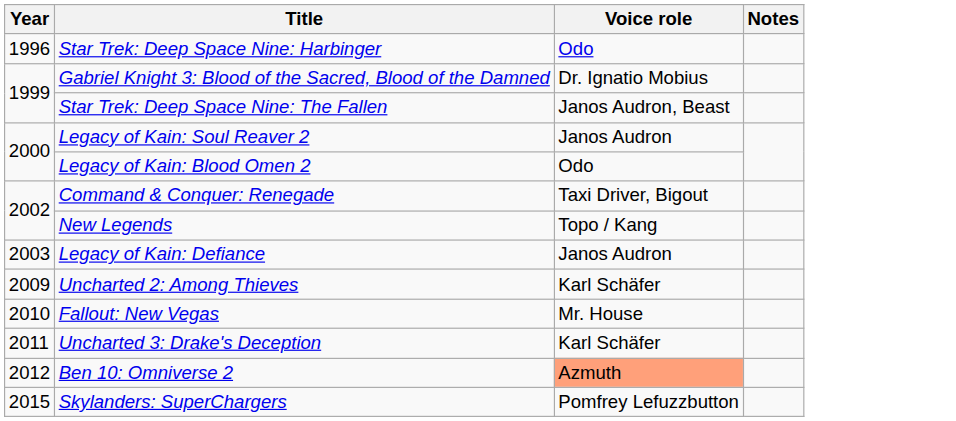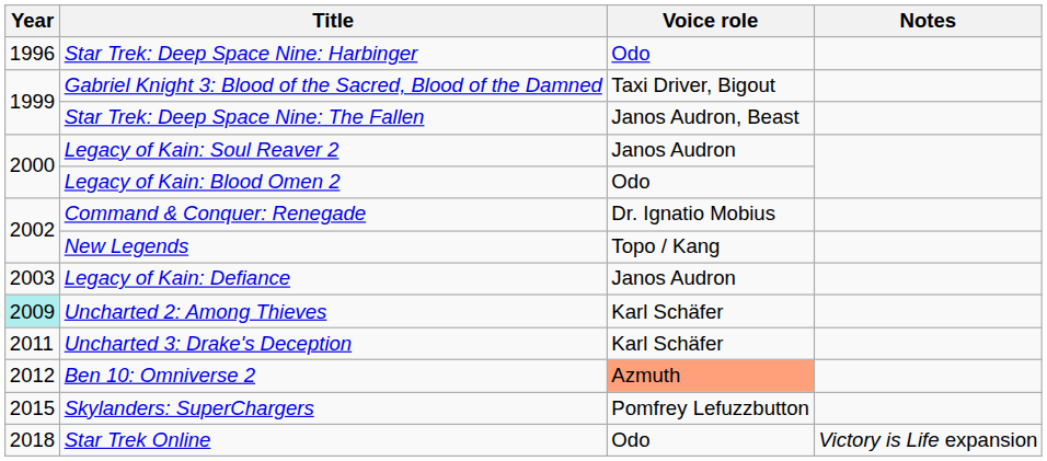 <table class = "wikitable sortable">
 <tr>
 <th>Year</th>
 <th>Title</th>
 <th>Voice role</th>
 <th class="unsortable">Notes</th>
 </tr>
 <tr>
 <td>1996</td>
 <td><em><a href='#'>Star Trek: Deep Space Nine: Harbinger</a></em></td>
 <td><a href='#'>Odo</a></td>
 <td></td>
 </tr>
 <tr>
 <td rowspan="2">1999</td>
 <td><em><a href='#'>Gabriel Knight 3: Blood of the Sacred, Blood of the Damned</a></em></td>
-<td>Dr. Ignatio Mobius</td>
+<td>Taxi Driver, Bigout</td>
 <td></td>
 </tr>
 <tr>
 <td><em><a href='#'>Star Trek: Deep Space Nine: The Fallen</a></em></td>
 <td>Janos Audron, Beast</td>
 <td></td>
 </tr>
 <tr>
 <td rowspan="2">2000</td>
 <td><em><a href='#'>Legacy of Kain: Soul Reaver 2</a></em></td>
 <td>Janos Audron</td>
 <td rowspan="2"></td>
 </tr>
 <tr>
 <td><em><a href='#'>Legacy of Kain: Blood Omen 2</a></em></td>
 <td>Odo</td>
 </tr>
 <tr>
 <td rowspan="2">2002</td>
 <td><em><a href='#'>Command & Conquer: Renegade</a></em></td>
-<td>Taxi Driver, Bigout</td>
+<td>Dr. Ignatio Mobius</td>
 <td></td>
 </tr>
 <tr>
 <td><em><a href='#'>New Legends</a></em></td>
 <td>Topo / Kang</td>
 <td></td>
 </tr>
 <tr>
 <td>2003</td>
 <td><em><a href='#'>Legacy of Kain: Defiance</a></em></td>
 <td>Janos Audron</td>
 <td></td>
 </tr>
 <tr>
-<td>2009</td>
+<td style="background: paleturquoise;">2009</td>
 <td><em><a href='#'>Uncharted 2: Among Thieves</a></em></td>
 <td>Karl Schäfer</td>
-<td></td>
-</tr>
-<tr>
-<td>2010</td>
-<td><em><a href='#'>Fallout: New Vegas</a></em></td>
-<td>Mr. House</td>
 <td></td>
 </tr>
 <tr>
 <td>2011</td>
 <td><em><a href='#'>Uncharted 3: Drake's Deception</a></em></td>
 <td>Karl Schäfer</td>
 <td></td>
 </tr>
 <tr>
 <td>2012</td>
 <td><em><a href='#'>Ben 10: Omniverse 2</a></em></td>
 <td style="background: lightsalmon;">Azmuth</td>
 <td></td>
 </tr>
 <tr>
 <td>2015</td>
 <td><em><a href='#'>Skylanders: SuperChargers</a></em></td>
 <td>Pomfrey Lefuzzbutton</td>
 <td></td>
 </tr>
+<tr>
+<td>2018</td>
+<td><em><a href='#'>Star Trek Online</a></em></td>
+<td>Odo</td>
+<td><em>Victory is Life</em> expansion</td>
+</tr>
 </table>
